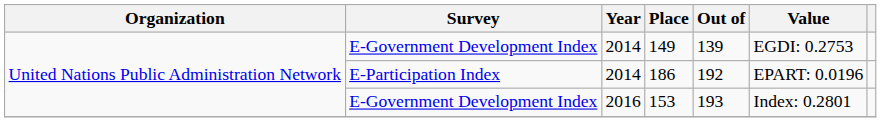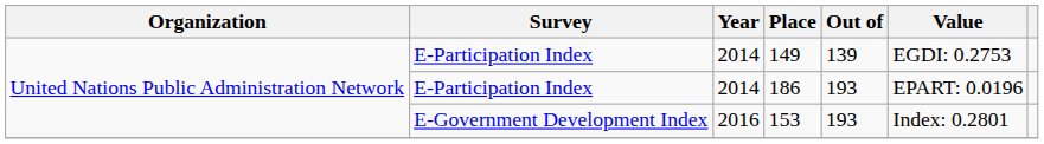 <table class="wikitable sortable" style="text-align:left">
 <tr>
 <th>Organization</th>
 <th>Survey</th>
 <th>Year</th>
 <th>Place</th>
 <th>Out of</th>
 <th>Value</th>
 <th></th>
 </tr>
 <tr>
 <td rowspan="3"><a href='#'>United Nations Public Administration Network</a></td>
-<td><a href='#'>E-Government Development Index</a></td>
+<td><a href='#'>E-Participation Index</a></td>
 <td>2014</td>
 <td>149</td>
 <td>139</td>
 <td>EGDI: 0.2753</td>
 <td></td>
 </tr>
 <tr>
 <td><a href='#'>E-Participation Index</a></td>
 <td>2014</td>
 <td>186</td>
-<td>192</td>
+<td>193</td>
 <td>EPART: 0.0196</td>
 <td></td>
 </tr>
 <tr>
 <td><a href='#'>E-Government Development Index</a></td>
 <td>2016</td>
 <td>153</td>
 <td>193</td>
 <td>Index: 0.2801</td>
 <td></td>
 </tr>
 <tr>
 </tr>
 </table>
